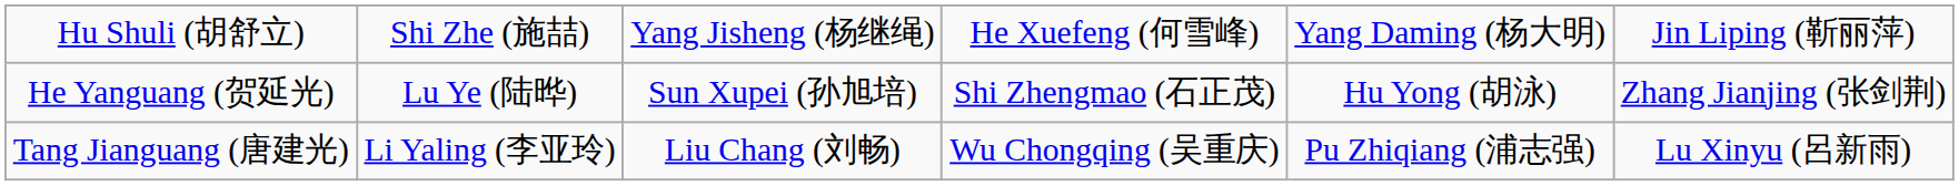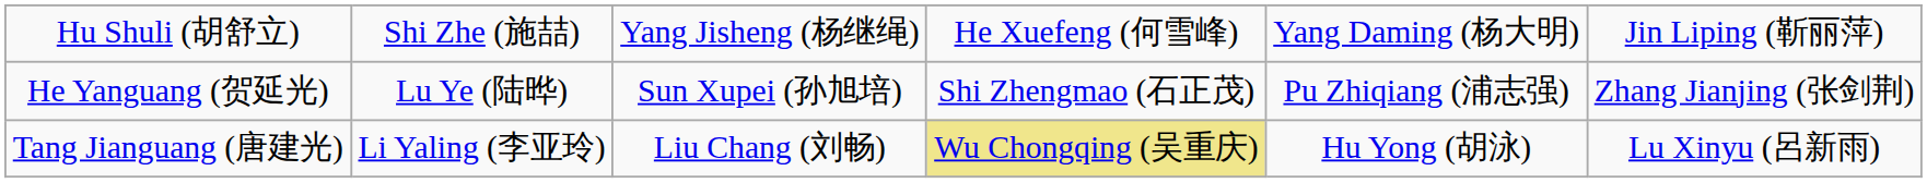 <table class="wikitable">
 <tr align="center">
 <td><a href='#'>Hu Shuli</a> (胡舒立)</td>
 <td><a href='#'>Shi Zhe</a> (施喆)</td>
 <td><a href='#'>Yang Jisheng</a> (杨继绳)</td>
 <td><a href='#'>He Xuefeng</a> (何雪峰)</td>
 <td><a href='#'>Yang Daming</a> (杨大明)</td>
 <td><a href='#'>Jin Liping</a> (靳丽萍)</td>
 </tr>
 <tr align="center">
 <td><a href='#'>He Yanguang</a> (贺延光)</td>
 <td><a href='#'>Lu Ye</a> (陆晔)</td>
 <td><a href='#'>Sun Xupei</a> (孙旭培)</td>
 <td><a href='#'>Shi Zhengmao</a> (石正茂)</td>
-<td><a href='#'>Hu Yong</a> (胡泳)</td>
+<td><a href='#'>Pu Zhiqiang</a> (浦志强)</td>
 <td><a href='#'>Zhang Jianjing</a> (张剑荆)</td>
 </tr>
 <tr align="center">
 <td><a href='#'>Tang Jianguang</a> (唐建光)</td>
 <td><a href='#'>Li Yaling</a> (李亚玲)</td>
 <td><a href='#'>Liu Chang</a> (刘畅)</td>
-<td><a href='#'>Wu Chongqing</a> (吴重庆)</td>
-<td><a href='#'>Pu Zhiqiang</a> (浦志强)</td>
+<td style="background: khaki;"><a href='#'>Wu Chongqing</a> (吴重庆)</td>
+<td><a href='#'>Hu Yong</a> (胡泳)</td>
 <td><a href='#'>Lu Xinyu</a> (呂新雨)</td>
 </tr>
 </table>
